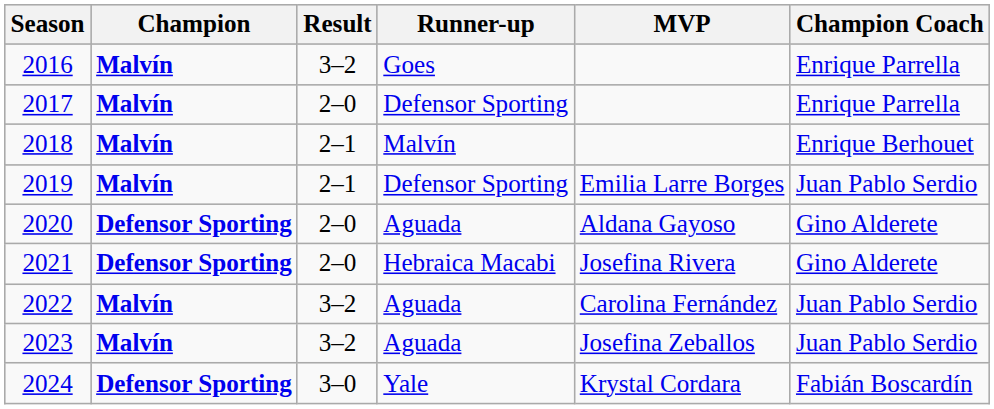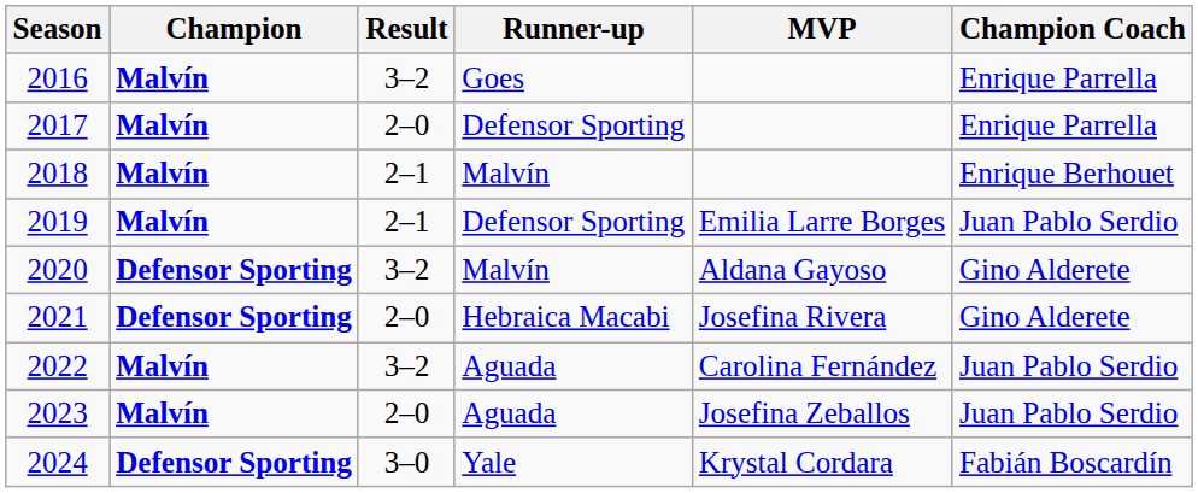 <table class="wikitable sortable"  style="text-align:left">
 <tr>
 <th>Season</th>
 <th>Champion</th>
 <th>Result</th>
 <th>Runner-up</th>
 <th>MVP</th>
 <th>Champion Coach</th>
 </tr>
 <tr align=left>
 <td align=center><a href='#'>2016</a></td>
 <td><strong><a href='#'>Malvín</a></strong></td>
 <td align=center>3–2</td>
 <td><a href='#'>Goes</a></td>
 <td></td>
 <td> <a href='#'>Enrique Parrella</a></td>
 </tr>
 <tr align=left>
 <td align=center><a href='#'>2017</a></td>
 <td><strong><a href='#'>Malvín</a></strong></td>
 <td align=center>2–0</td>
 <td><a href='#'>Defensor Sporting</a></td>
 <td></td>
 <td> <a href='#'>Enrique Parrella</a></td>
 </tr>
 <tr align=left>
 <td align=center><a href='#'>2018</a></td>
 <td><strong><a href='#'>Malvín</a></strong></td>
 <td align=center>2–1</td>
 <td><a href='#'>Malvín</a></td>
 <td></td>
 <td> <a href='#'>Enrique Berhouet</a></td>
 </tr>
 <tr align=left>
 <td align=center><a href='#'>2019</a></td>
 <td><strong><a href='#'>Malvín</a></strong></td>
 <td align=center>2–1</td>
 <td><a href='#'>Defensor Sporting</a></td>
 <td> <a href='#'>Emilia Larre Borges</a></td>
 <td> <a href='#'>Juan Pablo Serdio</a></td>
 </tr>
 <tr align=left>
 <td align=center><a href='#'>2020</a></td>
 <td><strong><a href='#'>Defensor Sporting</a></strong></td>
-<td align=center>2–0</td>
-<td><a href='#'>Aguada</a></td>
+<td align=center>3–2</td>
+<td><a href='#'>Malvín</a></td>
 <td> <a href='#'>Aldana Gayoso</a></td>
 <td> <a href='#'>Gino Alderete</a></td>
 </tr>
 <tr align=left>
 <td align=center><a href='#'>2021</a></td>
 <td><strong><a href='#'>Defensor Sporting</a></strong></td>
 <td align=center>2–0</td>
 <td><a href='#'>Hebraica Macabi</a></td>
 <td> <a href='#'>Josefina Rivera</a></td>
 <td> <a href='#'>Gino Alderete</a></td>
 </tr>
 <tr align=left>
 <td align=center><a href='#'>2022</a></td>
 <td><strong><a href='#'>Malvín</a></strong></td>
 <td align=center>3–2</td>
 <td><a href='#'>Aguada</a></td>
 <td> <a href='#'>Carolina Fernández</a></td>
 <td> <a href='#'>Juan Pablo Serdio</a></td>
 </tr>
 <tr align=left>
 <td align=center><a href='#'>2023</a></td>
 <td><strong><a href='#'>Malvín</a></strong></td>
-<td align=center>3–2</td>
+<td align=center>2–0</td>
 <td><a href='#'>Aguada</a></td>
 <td> <a href='#'>Josefina Zeballos</a></td>
 <td> <a href='#'>Juan Pablo Serdio</a></td>
 </tr>
 <tr align=left>
 <td align=center><a href='#'>2024</a></td>
 <td><strong><a href='#'>Defensor Sporting</a></strong></td>
 <td align=center>3–0</td>
 <td><a href='#'>Yale</a></td>
 <td> <a href='#'>Krystal Cordara</a></td>
 <td> <a href='#'>Fabián Boscardín</a></td>
 </tr>
 </table>
